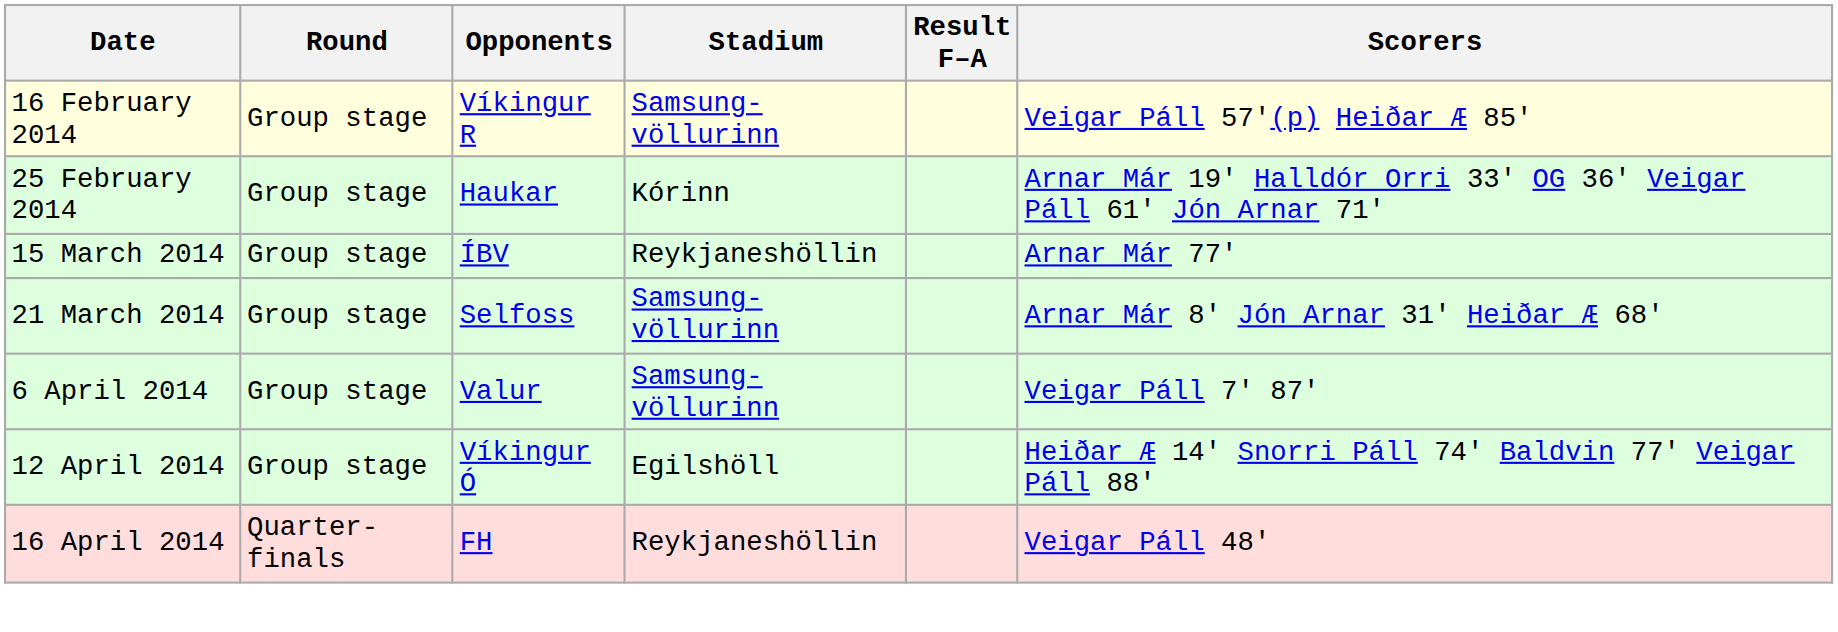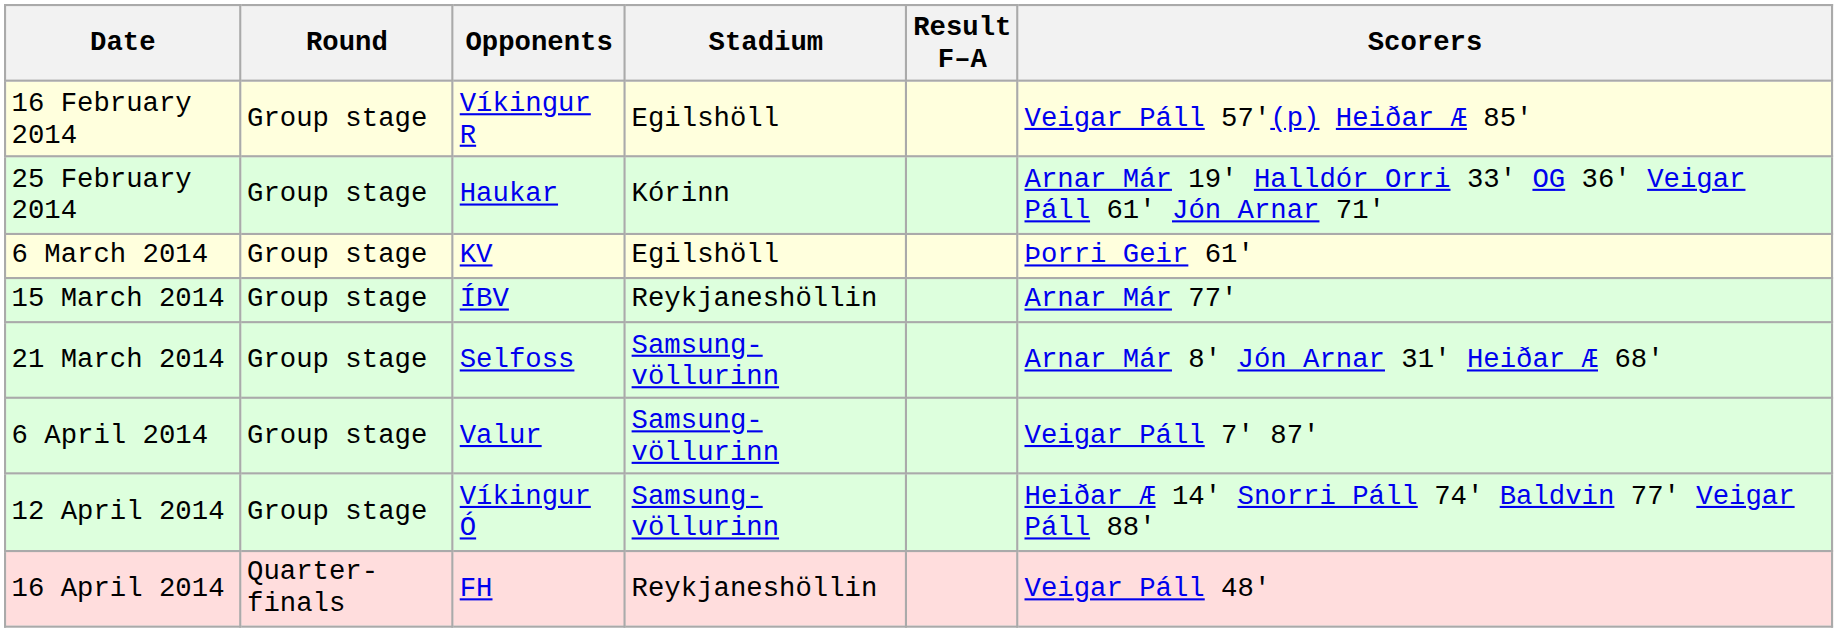 <table class="wikitable" style="text-align:centre">
 <tr>
 <th>Date</th>
 <th>Round</th>
 <th>Opponents</th>
 <th>Stadium</th>
 <th>Result<br>F–A</th>
 <th>Scorers</th>
 </tr>
 <tr bgcolor="#ffffdd">
 <td>16 February 2014</td>
 <td>Group stage</td>
 <td><a href='#'>Víkingur R</a></td>
-<td><a href='#'>Samsung-völlurinn</a></td>
+<td>Egilshöll</td>
 <td></td>
 <td><a href='#'>Veigar Páll</a> 57'<a href='#'>(p)</a> <a href='#'>Heiðar Æ</a> 85'</td>
 </tr>
 <tr bgcolor="#ddffdd">
 <td>25 February 2014</td>
 <td>Group stage</td>
 <td><a href='#'>Haukar</a></td>
 <td>Kórinn</td>
 <td></td>
 <td><a href='#'>Arnar Már</a> 19' <a href='#'>Halldór Orri</a> 33' <a href='#'>OG</a> 36' <a href='#'>Veigar Páll</a> 61' <a href='#'>Jón Arnar</a> 71'</td>
+</tr>
+<tr bgcolor="#ffffdd">
+<td>6 March 2014</td>
+<td>Group stage</td>
+<td><a href='#'>KV</a></td>
+<td>Egilshöll</td>
+<td></td>
+<td><a href='#'>Þorri Geir</a> 61'</td>
 </tr>
 <tr bgcolor="#ddffdd">
 <td>15 March 2014</td>
 <td>Group stage</td>
 <td><a href='#'>ÍBV</a></td>
 <td>Reykjaneshöllin</td>
 <td></td>
 <td><a href='#'>Arnar Már</a> 77'</td>
 </tr>
 <tr bgcolor="#ddffdd">
 <td>21 March 2014</td>
 <td>Group stage</td>
 <td><a href='#'>Selfoss</a></td>
 <td><a href='#'>Samsung-völlurinn</a></td>
 <td></td>
 <td><a href='#'>Arnar Már</a> 8' <a href='#'>Jón Arnar</a> 31' <a href='#'>Heiðar Æ</a> 68'</td>
 </tr>
 <tr bgcolor="#ddffdd">
 <td>6 April 2014</td>
 <td>Group stage</td>
 <td><a href='#'>Valur</a></td>
 <td><a href='#'>Samsung-völlurinn</a></td>
 <td></td>
 <td><a href='#'>Veigar Páll</a> 7' 87'</td>
 </tr>
 <tr bgcolor="#ddffdd">
 <td>12 April 2014</td>
 <td>Group stage</td>
 <td><a href='#'>Víkingur Ó</a></td>
-<td>Egilshöll</td>
+<td><a href='#'>Samsung-völlurinn</a></td>
 <td></td>
 <td><a href='#'>Heiðar Æ</a> 14' <a href='#'>Snorri Páll</a> 74' <a href='#'>Baldvin</a> 77' <a href='#'>Veigar Páll</a> 88'</td>
 </tr>
 <tr bgcolor="#ffdddd">
 <td>16 April 2014</td>
 <td>Quarter-finals</td>
 <td><a href='#'>FH</a></td>
 <td>Reykjaneshöllin</td>
 <td></td>
 <td><a href='#'>Veigar Páll</a> 48'</td>
 </tr>
 </table>
